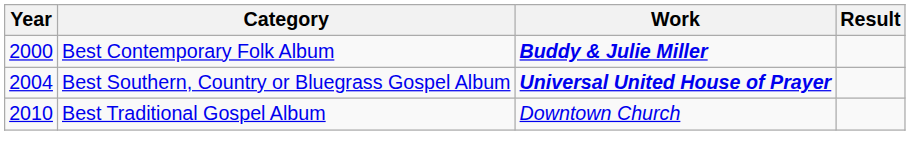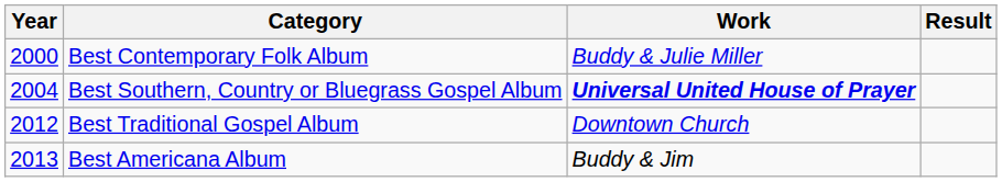 <table class="wikitable sortable">
 <tr>
 <th>Year</th>
 <th>Category</th>
 <th>Work</th>
 <th>Result</th>
 </tr>
 <tr>
 <td><a href='#'>2000</a></td>
 <td><a href='#'>Best Contemporary Folk Album</a></td>
-<td><strong><em><a href='#'>Buddy & Julie Miller</a></em></strong></td>
+<td><em><a href='#'>Buddy & Julie Miller</a></em></td>
 <td></td>
 </tr>
 <tr>
 <td><a href='#'>2004</a></td>
 <td><a href='#'>Best Southern, Country or Bluegrass Gospel Album</a></td>
 <td><strong><em><a href='#'>Universal United House of Prayer</a></em></strong></td>
 <td></td>
 </tr>
 <tr>
-<td><a href='#'>2010</a></td>
+<td><a href='#'>2012</a></td>
 <td><a href='#'>Best Traditional Gospel Album</a></td>
 <td><em><a href='#'>Downtown Church</a></em></td>
 <td></td>
 </tr>
+<tr>
+<td><a href='#'>2013</a></td>
+<td><a href='#'>Best Americana Album</a></td>
+<td><em>Buddy & Jim</em></td>
+<td></td>
+</tr>
 </table>
